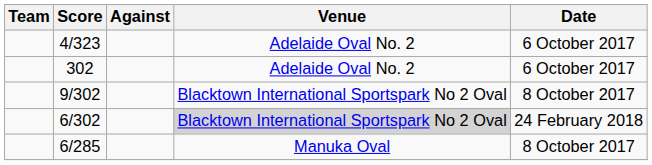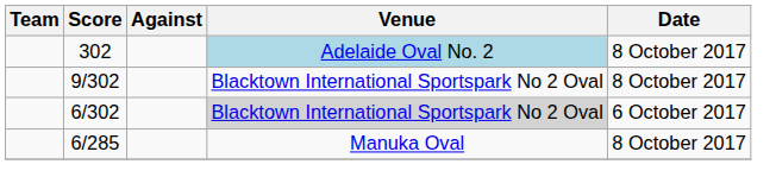 <table class="wikitable sortable" style="text-align:center">
 <tr>
 <th class="unsortable">Team</th>
 <th>Score</th>
 <th>Against</th>
 <th>Venue</th>
 <th>Date</th>
 </tr>
 <tr>
 <td style="text-align:left;"></td>
-<td>4/323</td>
-<td style="text-align:left;"></td>
-<td><a href='#'>Adelaide Oval</a> No. 2</td>
-<td>6 October 2017</td>
-</tr>
-<tr>
-<td style="text-align:left;"></td>
 <td>302</td>
 <td style="text-align:left;"></td>
-<td><a href='#'>Adelaide Oval</a> No. 2</td>
-<td>6 October 2017</td>
+<td style="background: lightblue;"><a href='#'>Adelaide Oval</a> No. 2</td>
+<td>8 October 2017</td>
 </tr>
 <tr>
 <td style="text-align:left;"></td>
 <td>9/302</td>
 <td style="text-align:left;"></td>
 <td><a href='#'>Blacktown International Sportspark</a> No 2 Oval</td>
 <td>8 October 2017</td>
 </tr>
 <tr>
 <td style="text-align:left;"></td>
 <td>6/302</td>
 <td style="text-align:left;"></td>
 <td style="background: lightgrey;"><a href='#'>Blacktown International Sportspark</a> No 2 Oval</td>
-<td>24 February 2018</td>
+<td>6 October 2017</td>
 </tr>
 <tr>
 <td style="text-align:left;"></td>
 <td>6/285</td>
 <td style="text-align:left;"></td>
 <td><a href='#'>Manuka Oval</a></td>
 <td>8 October 2017</td>
 </tr>
 <tr>
 </tr>
 </table>
